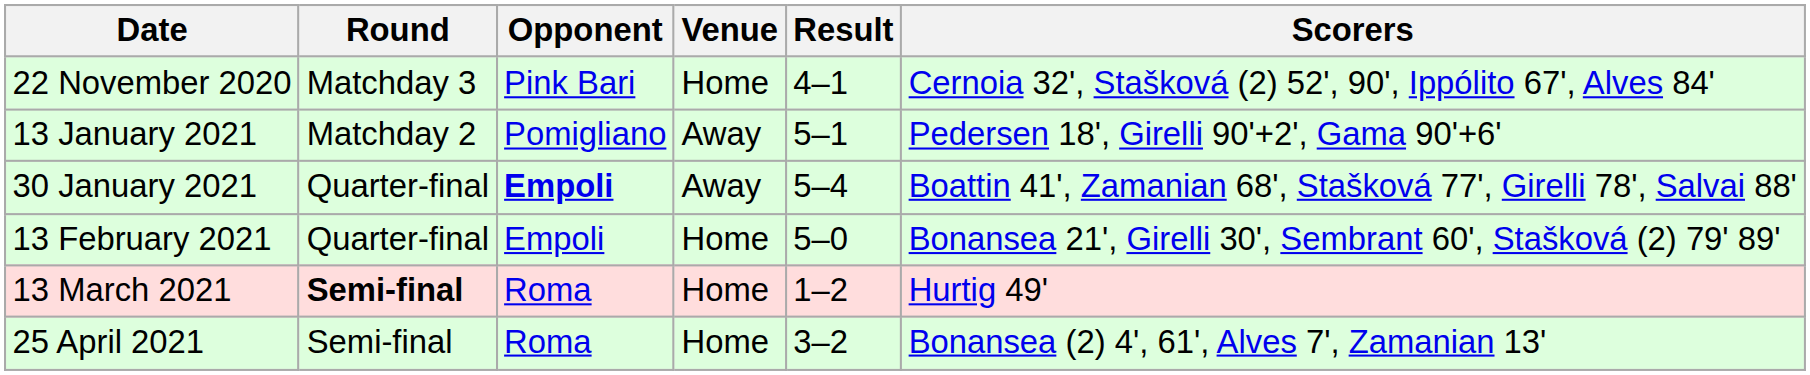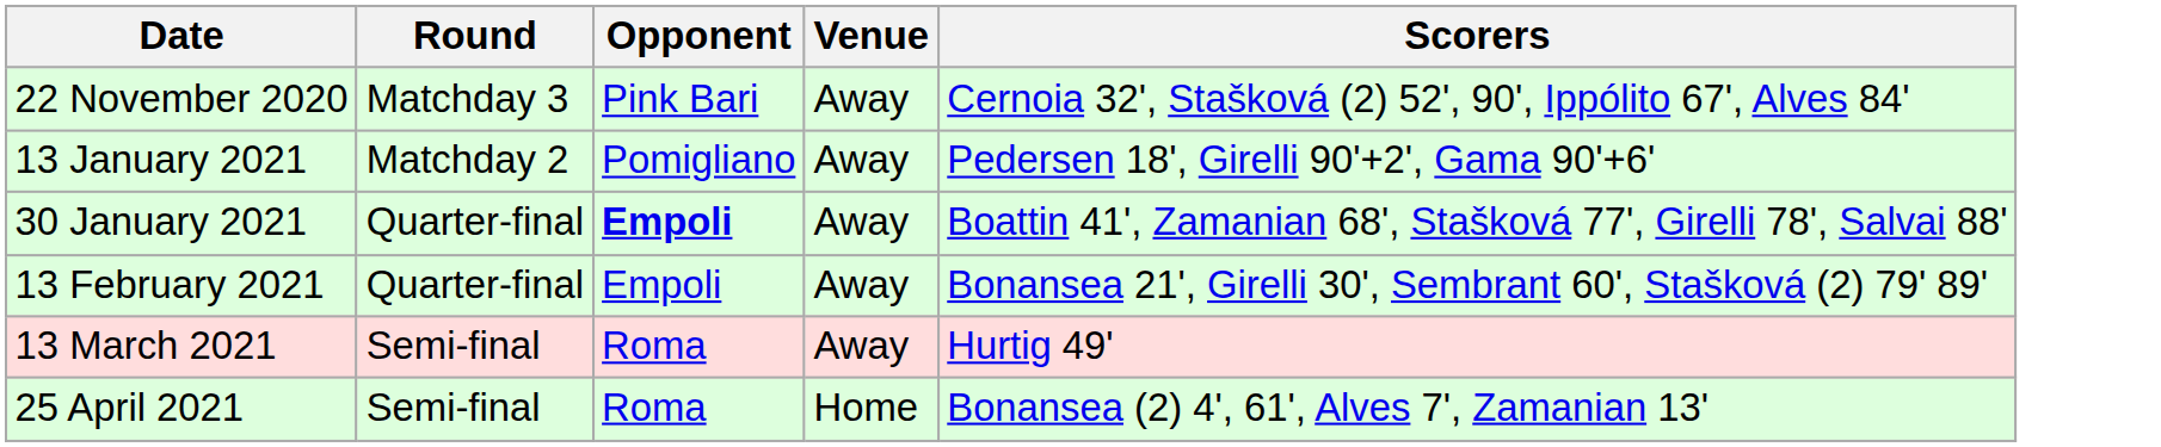 <table class="wikitable" style="text-align:left">
 <tr>
 <th>Date</th>
 <th>Round</th>
 <th>Opponent</th>
 <th>Venue</th>
-<th>Result</th>
 <th>Scorers</th>
 </tr>
 <tr style="background:#ddffdd">
 <td>22 November 2020</td>
 <td>Matchday 3</td>
 <td><a href='#'>Pink Bari</a></td>
-<td>Home</td>
-<td>4–1</td>
+<td>Away</td>
 <td><a href='#'>Cernoia</a> 32', <a href='#'>Stašková</a> (2) 52', 90', <a href='#'>Ippólito</a> 67', <a href='#'>Alves</a> 84'</td>
 </tr>
 <tr style="background:#ddffdd">
 <td>13 January 2021</td>
 <td>Matchday 2</td>
 <td><a href='#'>Pomigliano</a></td>
 <td>Away</td>
-<td>5–1</td>
 <td><a href='#'>Pedersen</a> 18', <a href='#'>Girelli</a> 90'+2', <a href='#'>Gama</a> 90'+6'</td>
 </tr>
 <tr style="background:#ddffdd">
 <td>30 January 2021</td>
 <td>Quarter-final</td>
 <td><strong><a href='#'>Empoli</a></strong></td>
 <td>Away</td>
-<td>5–4</td>
 <td><a href='#'>Boattin</a> 41', <a href='#'>Zamanian</a> 68', <a href='#'>Stašková</a> 77', <a href='#'>Girelli</a> 78', <a href='#'>Salvai</a> 88'</td>
 </tr>
 <tr style="background:#ddffdd">
 <td>13 February 2021</td>
 <td>Quarter-final</td>
 <td><a href='#'>Empoli</a></td>
-<td>Home</td>
-<td>5–0</td>
+<td>Away</td>
 <td><a href='#'>Bonansea</a> 21', <a href='#'>Girelli</a> 30', <a href='#'>Sembrant</a> 60', <a href='#'>Stašková</a> (2) 79' 89'</td>
 </tr>
 <tr style="background:#ffdddd">
 <td>13 March 2021</td>
-<td><strong>Semi-final</strong></td>
+<td>Semi-final</td>
 <td><a href='#'>Roma</a></td>
-<td>Home</td>
-<td>1–2</td>
+<td>Away</td>
 <td><a href='#'>Hurtig</a> 49'</td>
 </tr>
 <tr style="background:#ddffdd">
 <td>25 April 2021</td>
 <td>Semi-final</td>
 <td><a href='#'>Roma</a></td>
 <td>Home</td>
-<td>3–2</td>
 <td><a href='#'>Bonansea</a> (2) 4', 61', <a href='#'>Alves</a> 7', <a href='#'>Zamanian</a> 13'</td>
 </tr>
 </table>
